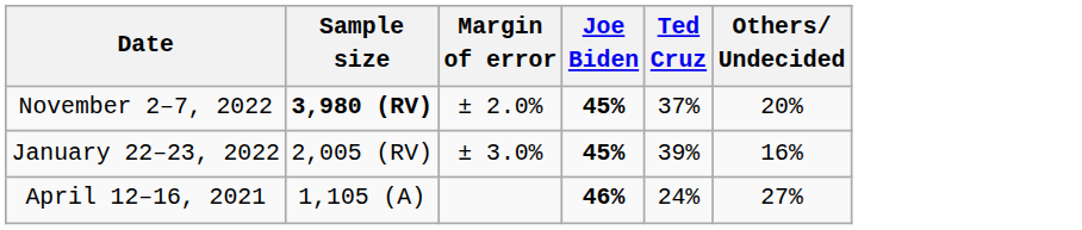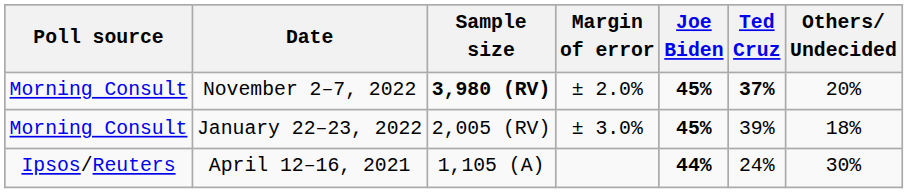 <table class="wikitable sortable mw-datatable" style="text-align:center;font-size:90%;line-height:17px">
 <tr>
+<th>Poll source</th>
 <th>Date</th>
 <th>Sample<br>size</th>
 <th>Margin<br>of error</th>
 <th class="unsortable"><a href='#'>Joe<br>Biden</a><br><small></small></th>
 <th class="unsortable"><a href='#'>Ted<br>Cruz</a><br><small></small></th>
 <th class="unsortable">Others/<br>Undecided</th>
 </tr>
 <tr>
+<td><a href='#'>Morning Consult</a></td>
 <td data-sort-value="2022-11-07">November 2–7, 2022</td>
 <td><strong>3,980 (RV)</strong></td>
 <td>± 2.0%</td>
 <td><strong>45%</strong></td>
-<td>37%</td>
+<td><strong>37%</strong></td>
 <td>20%</td>
 </tr>
 <tr>
+<td><a href='#'>Morning Consult</a></td>
 <td data-sort-value="2022-01-23">January 22–23, 2022</td>
 <td>2,005 (RV)</td>
 <td>± 3.0%</td>
 <td><strong>45%</strong></td>
 <td>39%</td>
-<td>16%</td>
+<td>18%</td>
 </tr>
 <tr>
+<td><a href='#'>Ipsos</a>/<a href='#'>Reuters</a></td>
 <td data-sort-value="2021-04-16">April 12–16, 2021</td>
 <td>1,105 (A)</td>
 <td></td>
-<td><strong>46%</strong></td>
+<td><strong>44%</strong></td>
 <td>24%</td>
-<td>27%</td>
+<td>30%</td>
 </tr>
 </table>
